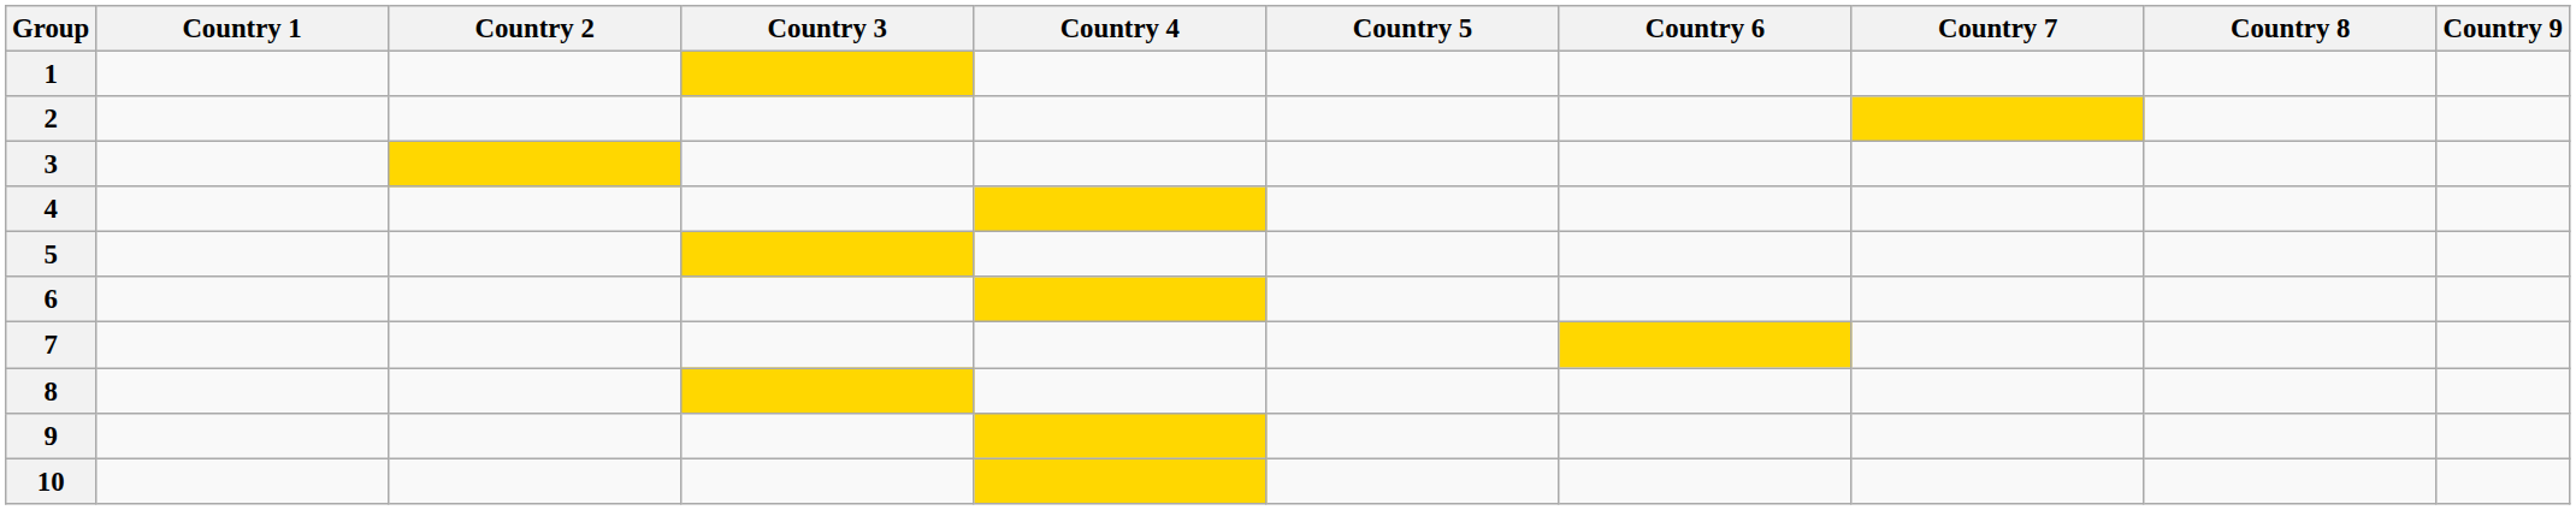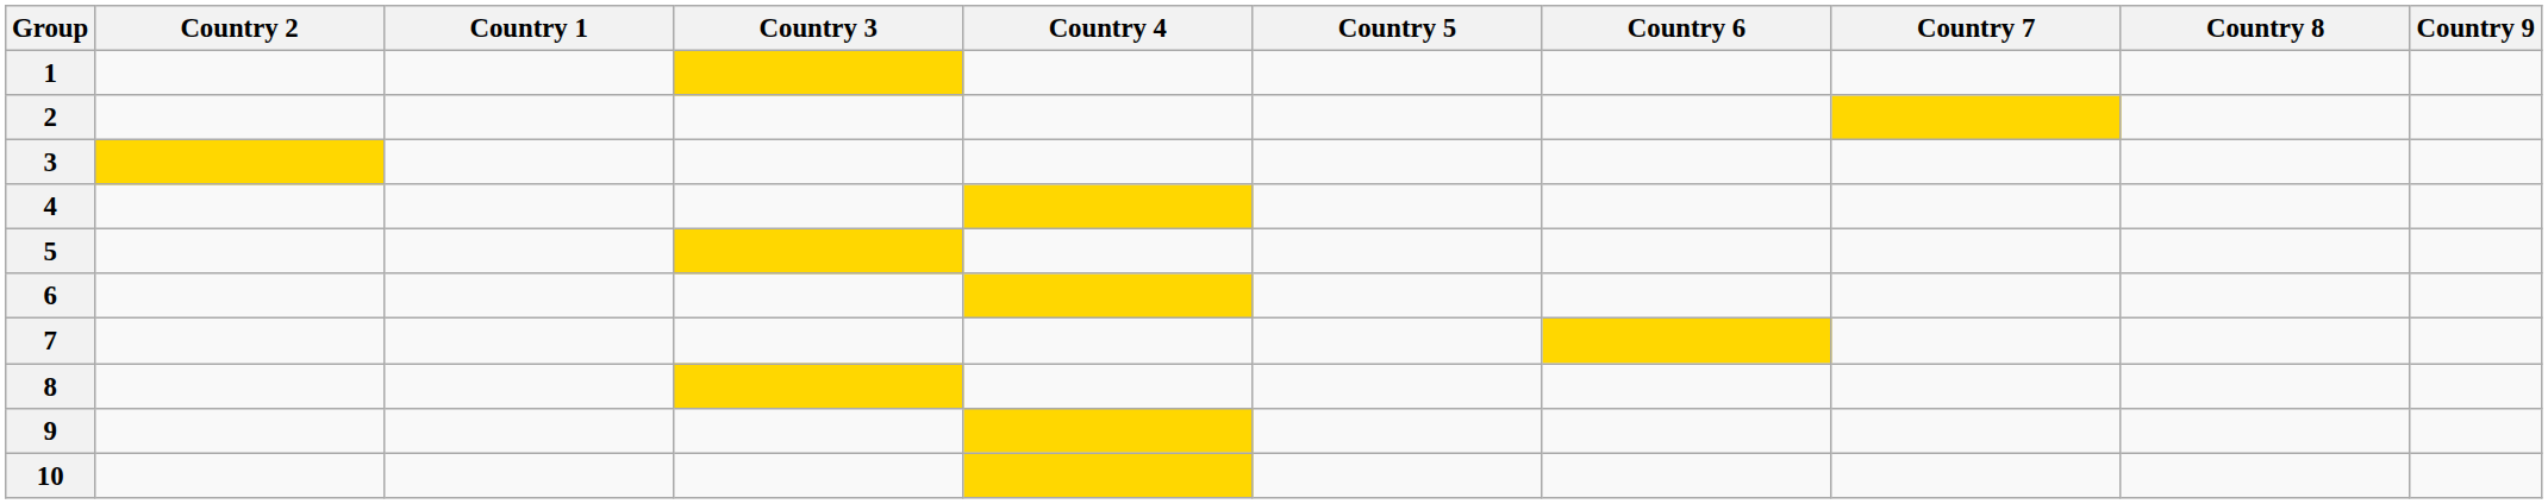 <table class="wikitable sortable" style="font-size: 95%;">
 <tr>
 <th>Group</th>
+<th width="155">Country 2</th>
 <th width="155">Country 1</th>
-<th width="155">Country 2</th>
 <th width="155">Country 3</th>
 <th width="155">Country 4</th>
 <th width="155">Country 5</th>
 <th width="155">Country 6</th>
 <th width="155">Country 7</th>
 <th width="155">Country 8</th>
 <th width=“155”>Country 9</th>
 </tr>
 <tr>
 <th>1</th>
 <td></td>
 <td></td>
 <td bgcolor="gold"></td>
 <td></td>
 <td></td>
 <td></td>
 <td></td>
 <td></td>
 <td></td>
 </tr>
 <tr>
 <th>2</th>
 <td></td>
 <td></td>
 <td></td>
 <td></td>
 <td></td>
 <td></td>
 <td bgcolor="gold"></td>
 <td></td>
 <td></td>
 </tr>
 <tr>
 <th>3</th>
+<td bgcolor="gold"></td>
 <td></td>
-<td bgcolor="gold"></td>
 <td></td>
 <td></td>
 <td></td>
 <td></td>
 <td></td>
 <td></td>
 <td></td>
 </tr>
 <tr>
 <th>4</th>
 <td></td>
 <td></td>
 <td></td>
 <td bgcolor="gold"></td>
 <td></td>
 <td></td>
 <td></td>
 <td></td>
 <td></td>
 </tr>
 <tr>
 <th>5</th>
 <td></td>
 <td></td>
 <td bgcolor="gold"></td>
 <td></td>
 <td></td>
 <td></td>
 <td></td>
 <td></td>
 <td></td>
 </tr>
 <tr>
 <th>6</th>
 <td></td>
 <td></td>
 <td></td>
 <td bgcolor="gold"></td>
 <td></td>
 <td></td>
 <td></td>
 <td></td>
 <td></td>
 </tr>
 <tr>
 <th>7</th>
 <td></td>
 <td></td>
 <td></td>
 <td></td>
 <td></td>
 <td bgcolor="gold"></td>
 <td></td>
 <td></td>
 <td></td>
 </tr>
 <tr>
 <th>8</th>
 <td></td>
 <td></td>
 <td bgcolor="gold"></td>
 <td></td>
 <td></td>
 <td></td>
 <td></td>
 <td></td>
 <td></td>
 </tr>
 <tr>
 <th>9</th>
 <td></td>
 <td></td>
 <td></td>
 <td bgcolor="gold"></td>
 <td></td>
 <td></td>
 <td></td>
 <td></td>
 <td></td>
 </tr>
 <tr>
 <th>10</th>
 <td></td>
 <td></td>
 <td></td>
 <td bgcolor="gold"></td>
 <td></td>
 <td></td>
 <td></td>
 <td></td>
 <td></td>
 </tr>
 </table>
